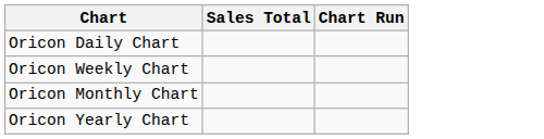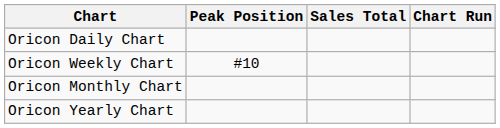 <table class="wikitable">
 <tr>
 <th>Chart</th>
+<th>Peak Position</th>
 <th>Sales Total</th>
 <th>Chart Run</th>
 </tr>
 <tr>
 <td>Oricon Daily Chart</td>
+<td style="text-align:center;"></td>
 <td></td>
 <td></td>
 </tr>
 <tr>
 <td>Oricon Weekly Chart</td>
+<td style="text-align:center;">#10</td>
 <td></td>
 <td></td>
 </tr>
 <tr>
 <td>Oricon Monthly Chart</td>
+<td style="text-align:center;"></td>
 <td></td>
 <td></td>
 </tr>
 <tr>
 <td>Oricon Yearly Chart</td>
+<td style="text-align:center;"></td>
 <td></td>
 <td></td>
 </tr>
 </table>
